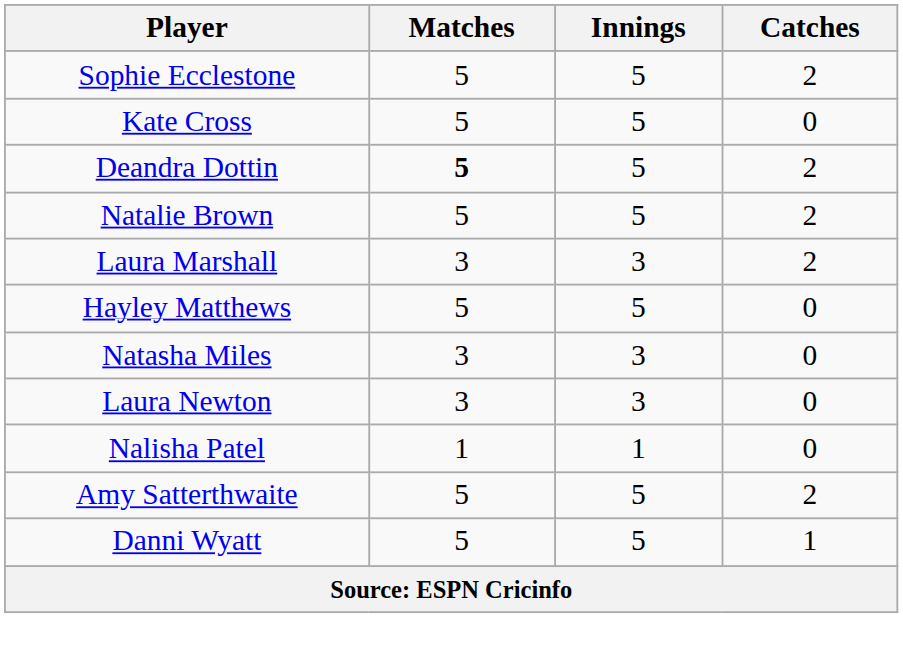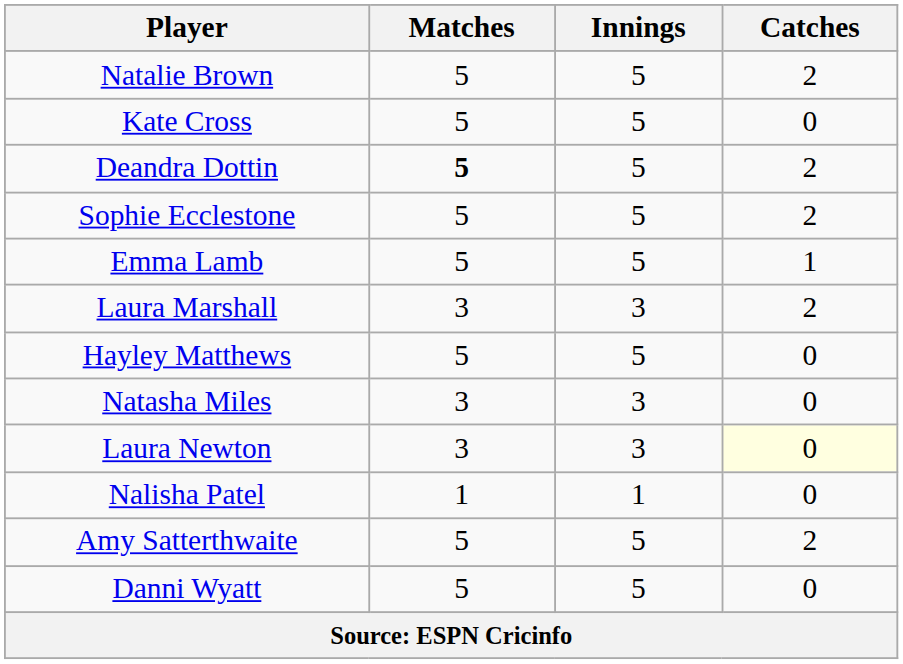 <table class="wikitable" style="text-align:center; width:55%;">
 <tr>
 <th>Player</th>
 <th>Matches</th>
 <th>Innings</th>
 <th>Catches</th>
 </tr>
 <tr>
-<td><a href='#'>Sophie Ecclestone</a></td>
+<td><a href='#'>Natalie Brown</a></td>
 <td>5</td>
 <td>5</td>
 <td>2</td>
 </tr>
 <tr>
 <td><a href='#'>Kate Cross</a></td>
 <td>5</td>
 <td>5</td>
 <td>0</td>
 </tr>
 <tr>
 <td><a href='#'>Deandra Dottin</a></td>
 <td><strong>5</strong></td>
 <td>5</td>
 <td>2</td>
 </tr>
 <tr>
-<td><a href='#'>Natalie Brown</a></td>
+<td><a href='#'>Sophie Ecclestone</a></td>
 <td>5</td>
 <td>5</td>
 <td>2</td>
+</tr>
+<tr>
+<td><a href='#'>Emma Lamb</a></td>
+<td>5</td>
+<td>5</td>
+<td>1</td>
 </tr>
 <tr>
 <td><a href='#'>Laura Marshall</a></td>
 <td>3</td>
 <td>3</td>
 <td>2</td>
 </tr>
 <tr>
 <td><a href='#'>Hayley Matthews</a></td>
 <td>5</td>
 <td>5</td>
 <td>0</td>
 </tr>
 <tr>
 <td><a href='#'>Natasha Miles</a></td>
 <td>3</td>
 <td>3</td>
 <td>0</td>
 </tr>
 <tr>
 <td><a href='#'>Laura Newton</a></td>
 <td>3</td>
 <td>3</td>
-<td>0</td>
+<td style="background: lightyellow;">0</td>
 </tr>
 <tr>
 <td><a href='#'>Nalisha Patel</a></td>
 <td>1</td>
 <td>1</td>
 <td>0</td>
 </tr>
 <tr>
 <td><a href='#'>Amy Satterthwaite</a></td>
 <td>5</td>
 <td>5</td>
 <td>2</td>
 </tr>
 <tr>
 <td><a href='#'>Danni Wyatt</a></td>
 <td>5</td>
 <td>5</td>
-<td>1</td>
+<td>0</td>
 </tr>
 <tr>
 <th colspan="4"><small>Source: ESPN Cricinfo </small></th>
 </tr>
 </table>
